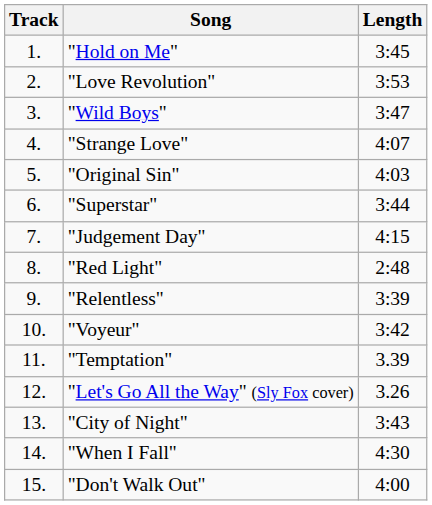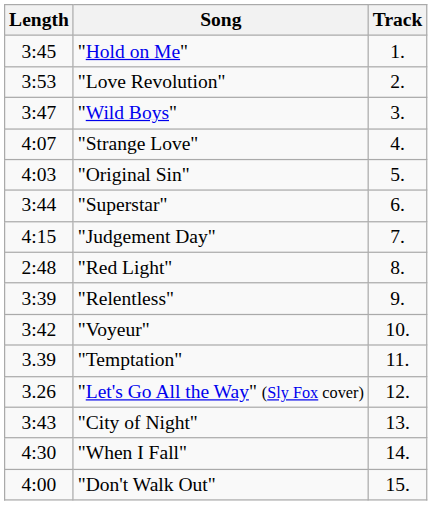 <table class="wikitable">
 <tr>
+<th>Length</th>
+<th>Song</th>
 <th width="40">Track</th>
-<th>Song</th>
-<th>Length</th>
 </tr>
 <tr>
+<td align="center" valign="top">3:45</td>
+<td align="left" valign="top">"<a href='#'>Hold on Me</a>"</td>
 <td align="center" valign="top">1.</td>
-<td align="left" valign="top">"<a href='#'>Hold on Me</a>"</td>
-<td align="center" valign="top">3:45</td>
 </tr>
 <tr>
+<td align="center" valign="top">3:53</td>
+<td align="left" valign="top">"Love Revolution"</td>
 <td align="center" valign="top">2.</td>
-<td align="left" valign="top">"Love Revolution"</td>
-<td align="center" valign="top">3:53</td>
 </tr>
 <tr>
+<td align="center" valign="top">3:47</td>
+<td align="left" valign="top">"<a href='#'>Wild Boys</a>"</td>
 <td align="center" valign="top">3.</td>
-<td align="left" valign="top">"<a href='#'>Wild Boys</a>"</td>
-<td align="center" valign="top">3:47</td>
 </tr>
 <tr>
+<td align="center" valign="top">4:07</td>
+<td align="left" valign="top">"Strange Love"</td>
 <td align="center" valign="top">4.</td>
-<td align="left" valign="top">"Strange Love"</td>
-<td align="center" valign="top">4:07</td>
 </tr>
 <tr>
+<td align="center" valign="top">4:03</td>
+<td align="left" valign="top">"Original Sin"</td>
 <td align="center" valign="top">5.</td>
-<td align="left" valign="top">"Original Sin"</td>
-<td align="center" valign="top">4:03</td>
 </tr>
 <tr>
+<td align="center" valign="top">3:44</td>
+<td align="left" valign="top">"Superstar"</td>
 <td align="center" valign="top">6.</td>
-<td align="left" valign="top">"Superstar"</td>
-<td align="center" valign="top">3:44</td>
 </tr>
 <tr>
+<td align="center" valign="top">4:15</td>
+<td align="left" valign="top">"Judgement Day"</td>
 <td align="center" valign="top">7.</td>
-<td align="left" valign="top">"Judgement Day"</td>
-<td align="center" valign="top">4:15</td>
 </tr>
 <tr>
+<td align="center" valign="top">2:48</td>
+<td align="left" valign="top">"Red Light"</td>
 <td align="center" valign="top">8.</td>
-<td align="left" valign="top">"Red Light"</td>
-<td align="center" valign="top">2:48</td>
 </tr>
 <tr>
+<td align="center" valign="top">3:39</td>
+<td align="left" valign="top">"Relentless"</td>
 <td align="center" valign="top">9.</td>
-<td align="left" valign="top">"Relentless"</td>
-<td align="center" valign="top">3:39</td>
 </tr>
 <tr>
+<td align="center" valign="top">3:42</td>
+<td align="left" valign="top">"Voyeur"</td>
 <td align="center" valign="top">10.</td>
-<td align="left" valign="top">"Voyeur"</td>
-<td align="center" valign="top">3:42</td>
 </tr>
 <tr>
+<td align="center" valign="top">3.39</td>
+<td align="left" valign="top">"Temptation"</td>
 <td align="center" valign="top">11.</td>
-<td align="left" valign="top">"Temptation"</td>
-<td align="center" valign="top">3.39</td>
 </tr>
 <tr>
+<td align="center" valign="top">3.26</td>
+<td align="left" valign="top">"<a href='#'>Let's Go All the Way</a>" <small>(<a href='#'>Sly Fox</a> cover)</small></td>
 <td align="center" valign="top">12.</td>
-<td align="left" valign="top">"<a href='#'>Let's Go All the Way</a>" <small>(<a href='#'>Sly Fox</a> cover)</small></td>
-<td align="center" valign="top">3.26</td>
 </tr>
 <tr>
+<td align="center" valign="top">3:43</td>
+<td align="left" valign="top">"City of Night"</td>
 <td align="center" valign="top">13.</td>
-<td align="left" valign="top">"City of Night"</td>
-<td align="center" valign="top">3:43</td>
 </tr>
 <tr>
+<td align="center" valign="top">4:30</td>
+<td align="left" valign="top">"When I Fall"</td>
 <td align="center" valign="top">14.</td>
-<td align="left" valign="top">"When I Fall"</td>
-<td align="center" valign="top">4:30</td>
 </tr>
 <tr>
+<td align="center" valign="top">4:00</td>
+<td align="left" valign="top">"Don't Walk Out"</td>
 <td align="center" valign="top">15.</td>
-<td align="left" valign="top">"Don't Walk Out"</td>
-<td align="center" valign="top">4:00</td>
 </tr>
 </table>
